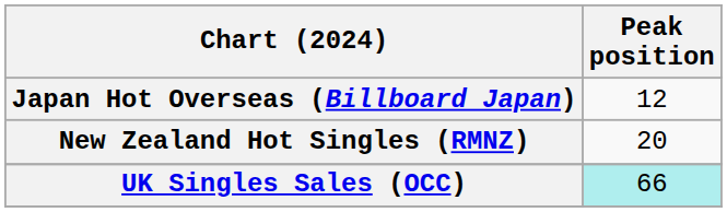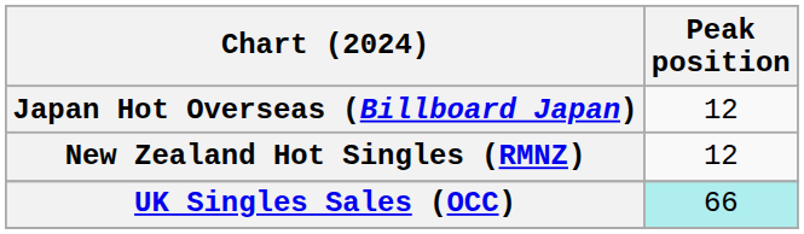 <table class="wikitable sortable plainrowheaders" style="text-align:center">
 <tr>
 <th scope="col">Chart (2024)</th>
 <th scope="col">Peak<br>position</th>
 </tr>
 <tr>
 <th scope="row">Japan Hot Overseas (<em><a href='#'>Billboard Japan</a></em>)</th>
 <td>12</td>
 </tr>
 <tr>
 <th scope="row">New Zealand Hot Singles (<a href='#'>RMNZ</a>)</th>
-<td>20</td>
+<td>12</td>
 </tr>
 <tr>
 </tr>
 <tr>
 <th scope="row"><a href='#'>UK Singles Sales</a> (<a href='#'>OCC</a>)</th>
 <td style="background: paleturquoise;">66</td>
 </tr>
 <tr>
 </tr>
 <tr>
 </tr>
 </table>
